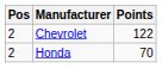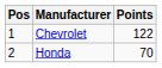 <table class="wikitable" style="font-size: 95%;">
 <tr>
 <th>Pos</th>
 <th>Manufacturer</th>
 <th>Points</th>
 </tr>
 <tr>
-<td>2</td>
+<td>1</td>
 <td> <a href='#'>Chevrolet</a></td>
 <td align="right">122</td>
 </tr>
 <tr>
 <td>2</td>
 <td> <a href='#'>Honda</a></td>
 <td align="right">70</td>
 </tr>
 </table>
